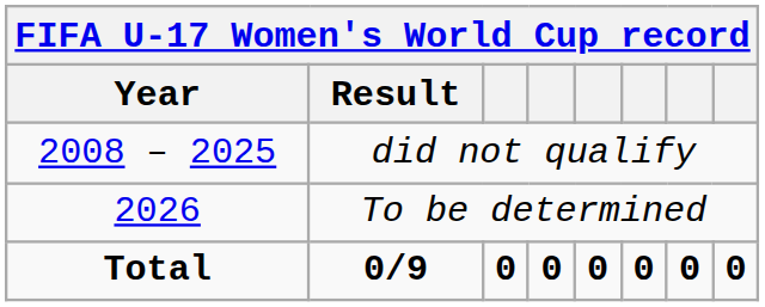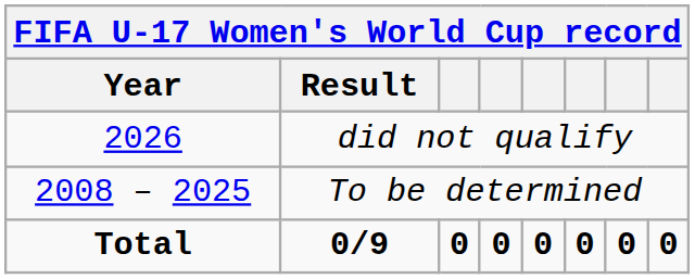 <table class="wikitable" style="text-align: center;">
 <tr>
 <th colspan="10"><a href='#'> FIFA U-17 Women's World Cup record</a></th>
 </tr>
 <tr>
 <th>Year</th>
 <th>Result</th>
 <th></th>
 <th></th>
 <th></th>
 <th></th>
 <th></th>
 <th></th>
 </tr>
 <tr>
-<td> <a href='#'>2008</a> –  <a href='#'>2025</a></td>
+<td> <a href='#'>2026</a></td>
 <td colspan=8><em>did not qualify</em></td>
 </tr>
 <tr>
-<td> <a href='#'>2026</a></td>
+<td> <a href='#'>2008</a> –  <a href='#'>2025</a></td>
 <td colspan=8><em>To be determined</em></td>
 </tr>
 <tr>
 <td><strong>Total</strong></td>
 <td><strong>0/9</strong></td>
 <td><strong>0</strong></td>
 <td><strong>0</strong></td>
 <td><strong>0</strong></td>
 <td><strong>0</strong></td>
 <td><strong>0</strong></td>
 <td><strong>0</strong></td>
 </tr>
 </table>
